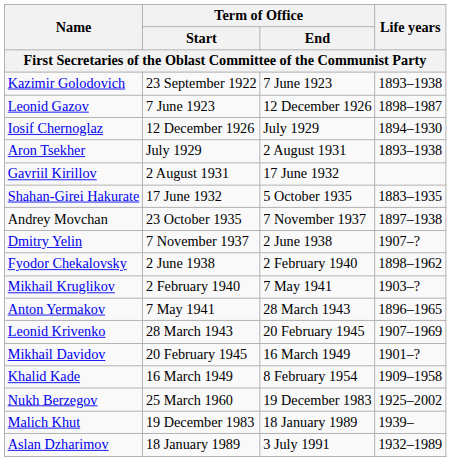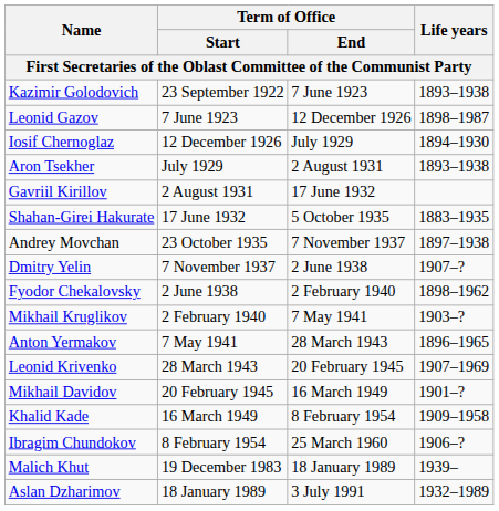 <table class="wikitable">
 <tr>
 <th rowspan="2">Name</th>
 <th colspan="2">Term of Office</th>
 <th rowspan="2">Life years</th>
 </tr>
 <tr>
 <th>Start</th>
 <th>End</th>
 </tr>
 <tr>
 <th colspan="4">First Secretaries of the Oblast Committee of the Communist Party</th>
 </tr>
 <tr>
 <td><a href='#'>Kazimir Golodovich</a></td>
 <td>23 September 1922</td>
 <td>7 June 1923</td>
 <td>1893–1938</td>
 </tr>
 <tr>
 <td><a href='#'>Leonid Gazov</a></td>
 <td>7 June 1923</td>
 <td>12 December 1926</td>
 <td>1898–1987</td>
 </tr>
 <tr>
 <td><a href='#'>Iosif Chernoglaz</a></td>
 <td>12 December 1926</td>
 <td>July 1929</td>
 <td>1894–1930</td>
 </tr>
 <tr>
 <td><a href='#'>Aron Tsekher</a></td>
 <td>July 1929</td>
 <td>2 August 1931</td>
 <td>1893–1938</td>
 </tr>
 <tr>
 <td><a href='#'>Gavriil Kirillov</a></td>
 <td>2 August 1931</td>
 <td>17 June 1932</td>
 <td></td>
 </tr>
 <tr>
 <td><a href='#'>Shahan-Girei Hakurate</a></td>
 <td>17 June 1932</td>
 <td>5 October 1935</td>
 <td>1883–1935</td>
 </tr>
 <tr>
 <td>Andrey Movchan</td>
 <td>23 October 1935</td>
 <td>7 November 1937</td>
 <td>1897–1938</td>
 </tr>
 <tr>
 <td><a href='#'>Dmitry Yelin</a></td>
 <td>7 November 1937</td>
 <td>2 June 1938</td>
 <td>1907–?</td>
 </tr>
 <tr>
 <td><a href='#'>Fyodor Chekalovsky</a></td>
 <td>2 June 1938</td>
 <td>2 February 1940</td>
 <td>1898–1962</td>
 </tr>
 <tr>
 <td><a href='#'>Mikhail Kruglikov</a></td>
 <td>2 February 1940</td>
 <td>7 May 1941</td>
 <td>1903–?</td>
 </tr>
 <tr>
 <td><a href='#'>Anton Yermakov</a></td>
 <td>7 May 1941</td>
 <td>28 March 1943</td>
 <td>1896–1965</td>
 </tr>
 <tr>
 <td><a href='#'>Leonid Krivenko</a></td>
 <td>28 March 1943</td>
 <td>20 February 1945</td>
 <td>1907–1969</td>
 </tr>
 <tr>
 <td><a href='#'>Mikhail Davidov</a></td>
 <td>20 February 1945</td>
 <td>16 March 1949</td>
 <td>1901–?</td>
 </tr>
 <tr>
 <td><a href='#'>Khalid Kade</a></td>
 <td>16 March 1949</td>
 <td>8 February 1954</td>
 <td>1909–1958</td>
 </tr>
 <tr>
-<td><a href='#'>Nukh Berzegov</a></td>
+<td><a href='#'>Ibragim Chundokov</a></td>
+<td>8 February 1954</td>
 <td>25 March 1960</td>
-<td>19 December 1983</td>
-<td>1925–2002</td>
+<td>1906–?</td>
 </tr>
 <tr>
 <td><a href='#'>Malich Khut</a></td>
 <td>19 December 1983</td>
 <td>18 January 1989</td>
 <td>1939–</td>
 </tr>
 <tr>
 <td><a href='#'>Aslan Dzharimov</a></td>
 <td>18 January 1989</td>
 <td>3 July 1991</td>
 <td>1932–1989</td>
 </tr>
 </table>
